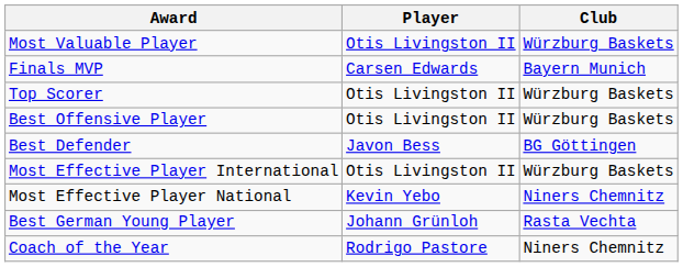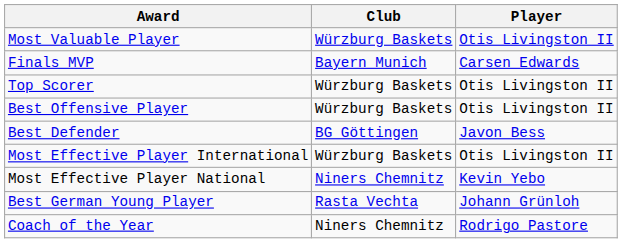 <table class="wikitable">
 <tr>
 <th>Award</th>
+<th>Club</th>
 <th>Player</th>
-<th>Club</th>
 </tr>
 <tr>
 <td><a href='#'>Most Valuable Player</a></td>
+<td><a href='#'>Würzburg Baskets</a></td>
 <td> <a href='#'>Otis Livingston II</a></td>
-<td><a href='#'>Würzburg Baskets</a></td>
 </tr>
 <tr>
 <td><a href='#'>Finals MVP</a></td>
+<td><a href='#'>Bayern Munich</a></td>
 <td> <a href='#'>Carsen Edwards</a></td>
-<td><a href='#'>Bayern Munich</a></td>
 </tr>
 <tr>
 <td><a href='#'>Top Scorer</a></td>
+<td>Würzburg Baskets</td>
 <td> Otis Livingston II</td>
-<td>Würzburg Baskets</td>
 </tr>
 <tr>
 <td><a href='#'>Best Offensive Player</a></td>
+<td>Würzburg Baskets</td>
 <td> Otis Livingston II</td>
-<td>Würzburg Baskets</td>
 </tr>
 <tr>
 <td><a href='#'>Best Defender</a></td>
+<td><a href='#'>BG Göttingen</a></td>
 <td> <a href='#'>Javon Bess</a></td>
-<td><a href='#'>BG Göttingen</a></td>
 </tr>
 <tr>
 <td><a href='#'>Most Effective Player</a> International</td>
+<td>Würzburg Baskets</td>
 <td> Otis Livingston II</td>
-<td>Würzburg Baskets</td>
 </tr>
 <tr>
 <td>Most Effective Player National</td>
+<td><a href='#'>Niners Chemnitz</a></td>
 <td> <a href='#'>Kevin Yebo</a></td>
-<td><a href='#'>Niners Chemnitz</a></td>
 </tr>
 <tr>
 <td><a href='#'>Best German Young Player</a></td>
+<td><a href='#'>Rasta Vechta</a></td>
 <td> <a href='#'>Johann Grünloh</a></td>
-<td><a href='#'>Rasta Vechta</a></td>
 </tr>
 <tr>
 <td><a href='#'>Coach of the Year</a></td>
+<td>Niners Chemnitz</td>
 <td> <a href='#'>Rodrigo Pastore</a></td>
-<td>Niners Chemnitz</td>
 </tr>
 </table>
